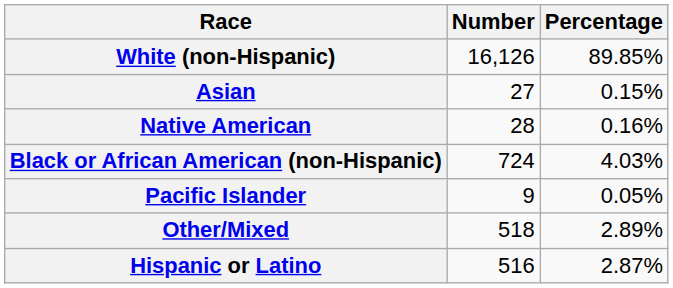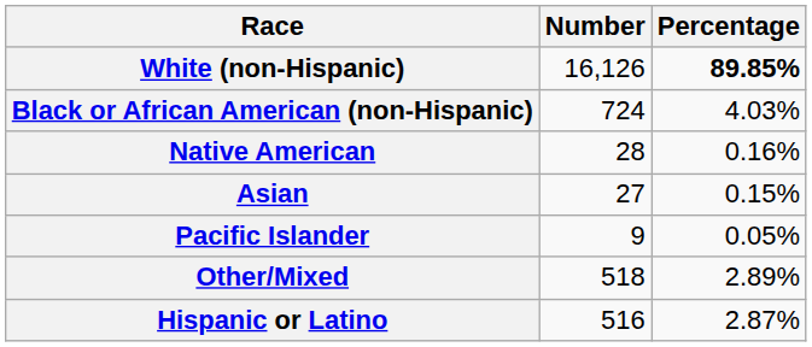 <table class="wikitable" style="text-align:right">
 <tr>
 <th scope="col">Race</th>
 <th scope="col">Number</th>
 <th scope="col">Percentage</th>
 </tr>
 <tr>
 <th scope="row"><a href='#'>White</a> (non-Hispanic)</th>
 <td>16,126</td>
-<td>89.85%</td>
+<td><strong>89.85%</strong></td>
 </tr>
 <tr>
-<th scope="row"><a href='#'>Asian</a></th>
-<td>27</td>
-<td>0.15%</td>
+<th scope="row"><a href='#'>Black or African American</a> (non-Hispanic)</th>
+<td>724</td>
+<td>4.03%</td>
 </tr>
 <tr>
 <th scope="row"><a href='#'>Native American</a></th>
 <td>28</td>
 <td>0.16%</td>
 </tr>
 <tr>
-<th scope="row"><a href='#'>Black or African American</a> (non-Hispanic)</th>
-<td>724</td>
-<td>4.03%</td>
+<th scope="row"><a href='#'>Asian</a></th>
+<td>27</td>
+<td>0.15%</td>
 </tr>
 <tr>
 <th scope="row"><a href='#'>Pacific Islander</a></th>
 <td>9</td>
 <td>0.05%</td>
 </tr>
 <tr>
 <th scope="row"><a href='#'>Other/Mixed</a></th>
 <td>518</td>
 <td>2.89%</td>
 </tr>
 <tr>
 <th scope="row"><a href='#'>Hispanic</a> or <a href='#'>Latino</a></th>
 <td>516</td>
 <td>2.87%</td>
 </tr>
 </table>
